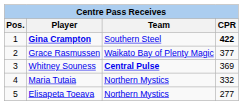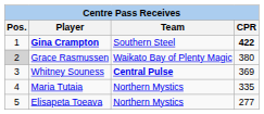 <table class="wikitable"  style="float:left; font-size:90%;">
 <tr>
 <th colspan=4 style=background:#ABCDEF>Centre Pass Receives</th>
 </tr>
 <tr>
 <th>Pos.</th>
 <th>Player</th>
 <th>Team</th>
 <th>CPR</th>
 </tr>
 <tr>
 <td align=center>1</td>
 <td><strong><a href='#'>Gina Crampton</a></strong></td>
 <td><a href='#'>Southern Steel</a></td>
 <td align=center><strong>422</strong></td>
 </tr>
 <tr>
-<td align=center>2</td>
+<td align=center style="background: lightgrey;">2</td>
 <td><a href='#'>Grace Rasmussen</a></td>
 <td><a href='#'>Waikato Bay of Plenty Magic</a></td>
-<td align=center>377</td>
+<td align=center>380</td>
 </tr>
 <tr>
 <td align=center>3</td>
 <td><a href='#'>Whitney Souness</a></td>
 <td><strong><a href='#'>Central Pulse</a></strong></td>
 <td align=center>369</td>
 </tr>
 <tr>
 <td align=center>4</td>
 <td><a href='#'>Maria Tutaia</a></td>
 <td><a href='#'>Northern Mystics</a></td>
-<td align=center>332</td>
+<td align=center>335</td>
 </tr>
 <tr>
 <td align=center>5</td>
 <td><a href='#'>Elisapeta Toeava</a></td>
 <td><a href='#'>Northern Mystics</a></td>
 <td align=center>277</td>
 </tr>
 </table>
